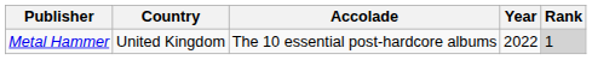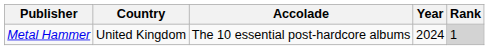 <table class="wikitable">
 <tr>
 <th>Publisher</th>
 <th>Country</th>
 <th>Accolade</th>
 <th>Year</th>
 <th>Rank</th>
 </tr>
 <tr>
 <td><em><a href='#'>Metal Hammer</a></em></td>
 <td>United Kingdom</td>
 <td>The 10 essential post-hardcore albums</td>
-<td>2022</td>
+<td>2024</td>
 <td style="background: lightgrey;">1</td>
 </tr>
 </table>
